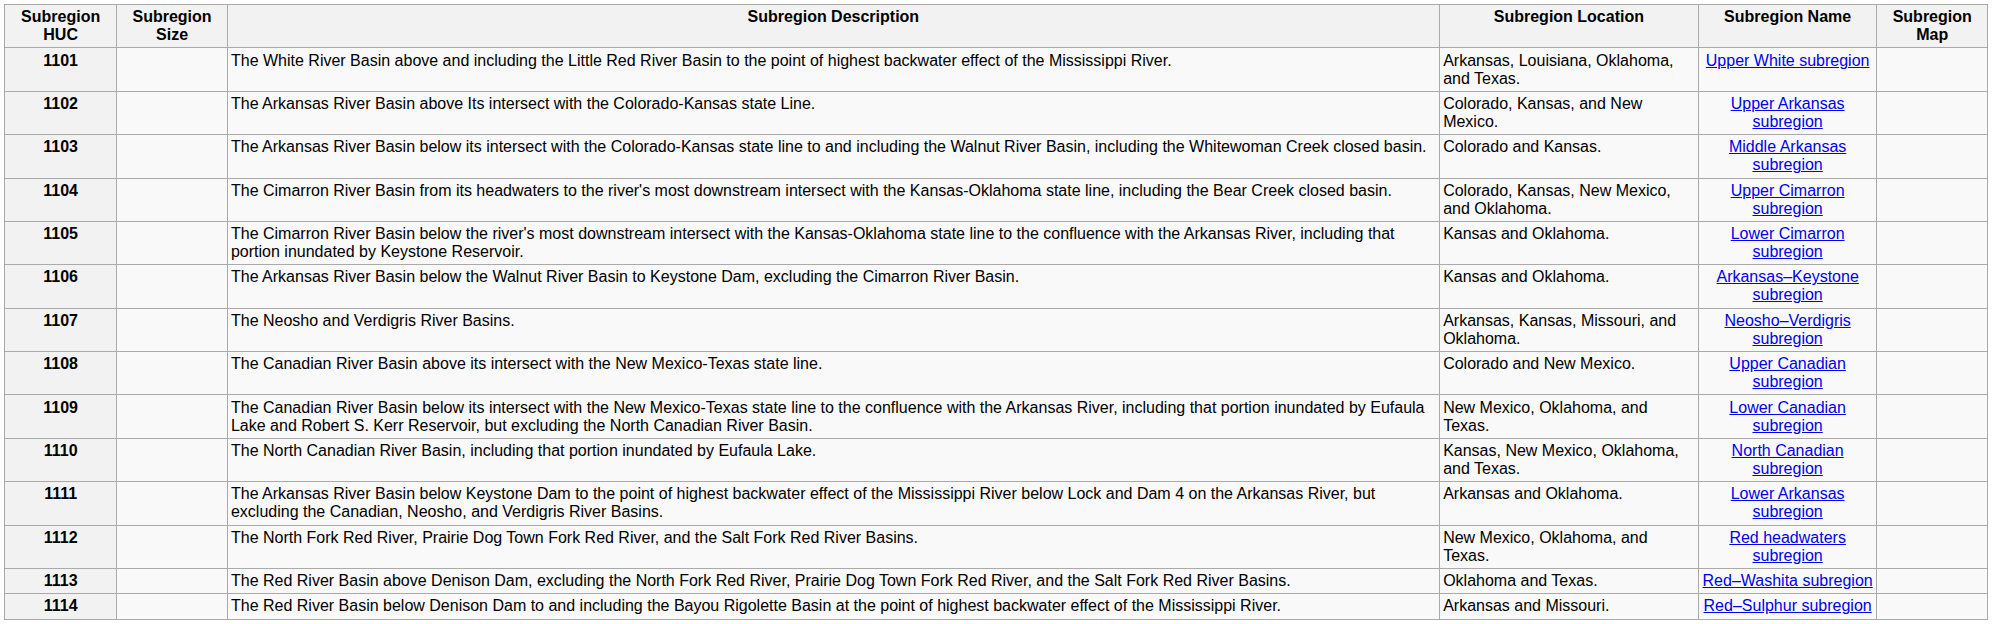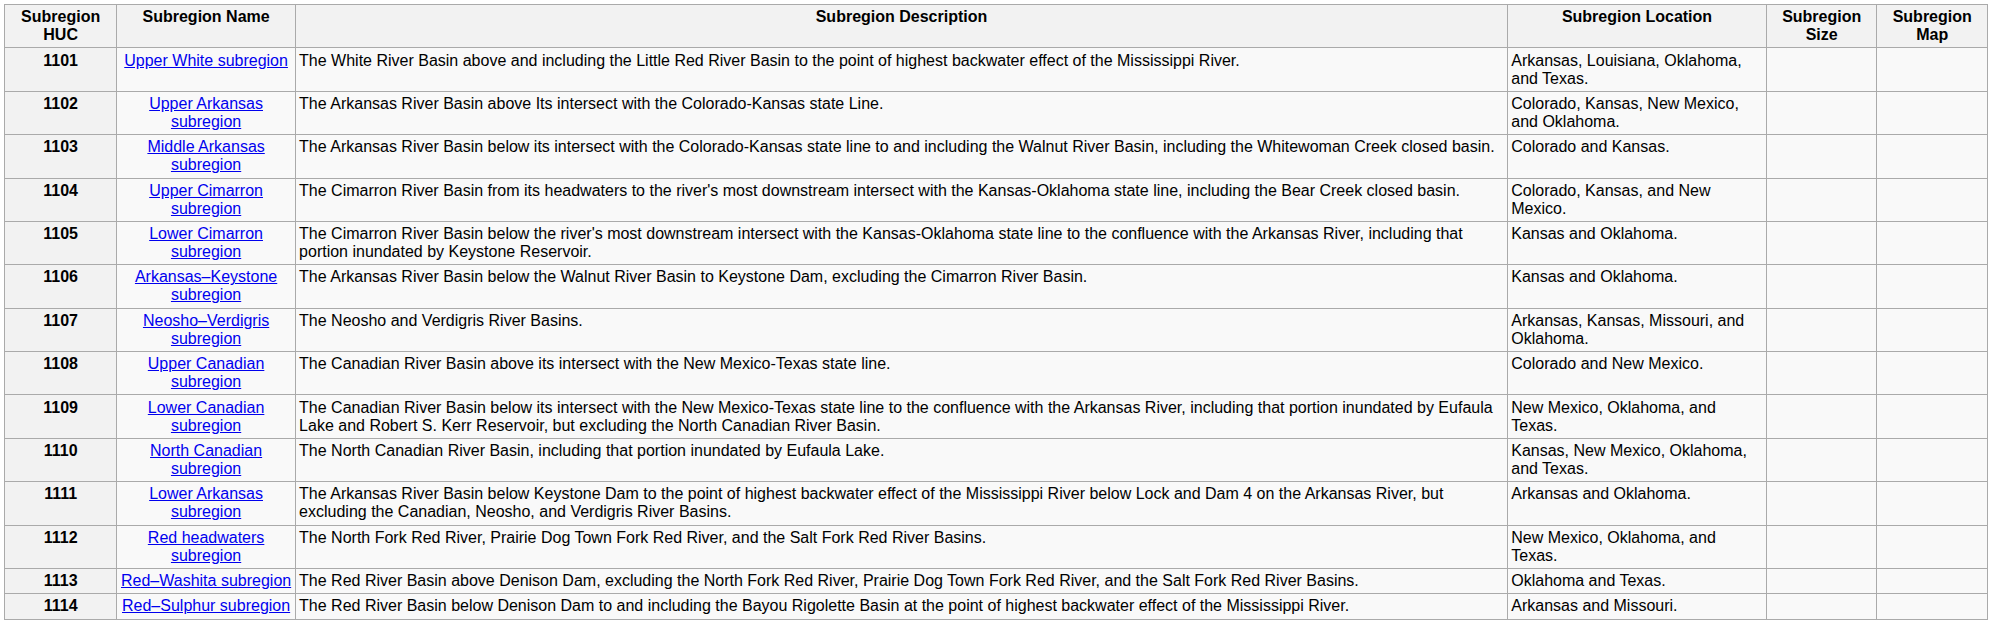 <table class="wikitable" border="1" style="margin: 1em auto 1em auto;">
 <tr valign="top">
 <th scope="col">Subregion HUC</th>
-<th scope="col">Subregion Size</th>
+<th scope="col">Subregion Name</th>
 <th scope="col">Subregion Description</th>
 <th scope="col">Subregion Location</th>
-<th scope="col">Subregion Name</th>
+<th scope="col">Subregion Size</th>
 <th scope="col">Subregion Map</th>
 </tr>
 <tr valign="top">
 <th scope="row">1101</th>
-<td align="center"></td>
+<td align="center"><a href='#'>Upper White subregion</a></td>
 <td align="left">The White River Basin above and including the Little Red River Basin to the point of highest backwater effect of the Mississippi River.</td>
 <td>Arkansas, Louisiana, Oklahoma, and Texas.</td>
-<td align="center"><a href='#'>Upper White subregion</a></td>
+<td align="center"></td>
 <td align="right"></td>
 </tr>
 <tr valign="top">
 <th scope="row">1102</th>
+<td align="center"><a href='#'>Upper Arkansas subregion</a></td>
+<td align="left">The Arkansas River Basin above Its intersect with the Colorado-Kansas state Line.</td>
+<td>Colorado, Kansas, New Mexico, and Oklahoma.</td>
 <td align="center"></td>
-<td align="left">The Arkansas River Basin above Its intersect with the Colorado-Kansas state Line.</td>
-<td>Colorado, Kansas, and New Mexico.</td>
-<td align="center"><a href='#'>Upper Arkansas subregion</a></td>
 <td align="right"></td>
 </tr>
 <tr valign="top">
 <th scope="row">1103</th>
-<td align="center"></td>
+<td align="center"><a href='#'>Middle Arkansas subregion</a></td>
 <td align="left">The Arkansas River Basin below its intersect with the Colorado-Kansas state line to and including the Walnut River Basin, including the Whitewoman Creek closed basin.</td>
 <td>Colorado and Kansas.</td>
-<td align="center"><a href='#'>Middle Arkansas subregion</a></td>
+<td align="center"></td>
 <td align="right"></td>
 </tr>
 <tr valign="top">
 <th scope="row">1104</th>
+<td align="center"><a href='#'>Upper Cimarron subregion</a></td>
+<td align="left">The Cimarron River Basin from its headwaters to the river's most downstream intersect with the Kansas-Oklahoma state line, including the Bear Creek closed basin.</td>
+<td>Colorado, Kansas, and New Mexico.</td>
 <td align="center"></td>
-<td align="left">The Cimarron River Basin from its headwaters to the river's most downstream intersect with the Kansas-Oklahoma state line, including the Bear Creek closed basin.</td>
-<td>Colorado, Kansas, New Mexico, and Oklahoma.</td>
-<td align="center"><a href='#'>Upper Cimarron subregion</a></td>
 <td align="right"></td>
 </tr>
 <tr valign="top">
 <th scope="row">1105</th>
-<td align="center"></td>
+<td align="center"><a href='#'>Lower Cimarron subregion</a></td>
 <td align="left">The Cimarron River Basin below the river's most downstream intersect with the Kansas-Oklahoma state line to the confluence with the Arkansas River, including that portion inundated by Keystone Reservoir.</td>
 <td>Kansas and Oklahoma.</td>
-<td align="center"><a href='#'>Lower Cimarron subregion</a></td>
+<td align="center"></td>
 <td align="right"></td>
 </tr>
 <tr valign="top">
 <th scope="row">1106</th>
-<td align="center"></td>
+<td align="center"><a href='#'>Arkansas–Keystone subregion</a></td>
 <td align="left">The Arkansas River Basin below the Walnut River Basin to Keystone Dam, excluding the Cimarron River Basin.</td>
 <td>Kansas and Oklahoma.</td>
-<td align="center"><a href='#'>Arkansas–Keystone subregion</a></td>
+<td align="center"></td>
 <td align="right"></td>
 </tr>
 <tr valign="top">
 <th scope="row">1107</th>
-<td align="center"></td>
+<td align="center"><a href='#'>Neosho–Verdigris subregion</a></td>
 <td align="left">The Neosho and Verdigris River Basins.</td>
 <td>Arkansas, Kansas, Missouri, and Oklahoma.</td>
-<td align="center"><a href='#'>Neosho–Verdigris subregion</a></td>
+<td align="center"></td>
 <td align="right"></td>
 </tr>
 <tr valign="top">
 <th scope="row">1108</th>
-<td align="center"></td>
+<td align="center"><a href='#'>Upper Canadian subregion</a></td>
 <td align="left">The Canadian River Basin above its intersect with the New Mexico-Texas state line.</td>
 <td>Colorado and New Mexico.</td>
-<td align="center"><a href='#'>Upper Canadian subregion</a></td>
+<td align="center"></td>
 <td align="right"></td>
 </tr>
 <tr valign="top">
 <th scope="row">1109</th>
-<td align="center"></td>
+<td align="center"><a href='#'>Lower Canadian subregion</a></td>
 <td align="left">The Canadian River Basin below its intersect with the New Mexico-Texas state line to the confluence with the Arkansas River, including that portion inundated by Eufaula Lake and Robert S. Kerr Reservoir, but excluding the North Canadian River Basin.</td>
 <td>New Mexico, Oklahoma, and Texas.</td>
-<td align="center"><a href='#'>Lower Canadian subregion</a></td>
+<td align="center"></td>
 <td align="right"></td>
 </tr>
 <tr valign="top">
 <th scope="row">1110</th>
-<td align="center"></td>
+<td align="center"><a href='#'>North Canadian subregion</a></td>
 <td align="left">The North Canadian River Basin, including that portion inundated by Eufaula Lake.</td>
 <td>Kansas, New Mexico, Oklahoma, and Texas.</td>
-<td align="center"><a href='#'>North Canadian subregion</a></td>
+<td align="center"></td>
 <td align="right"></td>
 </tr>
 <tr valign="top">
 <th scope="row">1111</th>
-<td align="center"></td>
+<td align="center"><a href='#'>Lower Arkansas subregion</a></td>
 <td align="left">The Arkansas River Basin below Keystone Dam to the point of highest backwater effect of the Mississippi River below Lock and Dam 4 on the Arkansas River, but excluding the Canadian, Neosho, and Verdigris River Basins.</td>
 <td>Arkansas and Oklahoma.</td>
-<td align="center"><a href='#'>Lower Arkansas subregion</a></td>
+<td align="center"></td>
 <td align="right"></td>
 </tr>
 <tr valign="top">
 <th scope="row">1112</th>
-<td align="center"></td>
+<td align="center"><a href='#'>Red headwaters subregion</a></td>
 <td align="left">The North Fork Red River, Prairie Dog Town Fork Red River, and the Salt Fork Red River Basins.</td>
 <td>New Mexico, Oklahoma, and Texas.</td>
-<td align="center"><a href='#'>Red headwaters subregion</a></td>
+<td align="center"></td>
 <td align="right"></td>
 </tr>
 <tr valign="top">
 <th scope="row">1113</th>
-<td align="center"></td>
+<td align="center"><a href='#'>Red–Washita subregion</a></td>
 <td align="left">The Red River Basin above Denison Dam, excluding the North Fork Red River, Prairie Dog Town Fork Red River, and the Salt Fork Red River Basins.</td>
 <td>Oklahoma and Texas.</td>
-<td align="center"><a href='#'>Red–Washita subregion</a></td>
+<td align="center"></td>
 <td align="right"></td>
 </tr>
 <tr valign="top">
 <th scope="row">1114</th>
-<td align="center"></td>
+<td align="center"><a href='#'>Red–Sulphur subregion</a></td>
 <td align="left">The Red River Basin below Denison Dam to and including the Bayou Rigolette Basin at the point of highest backwater effect of the Mississippi River.</td>
 <td>Arkansas and Missouri.</td>
-<td align="center"><a href='#'>Red–Sulphur subregion</a></td>
+<td align="center"></td>
 <td align="right"></td>
 </tr>
 </table>
